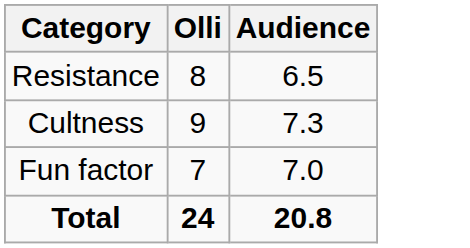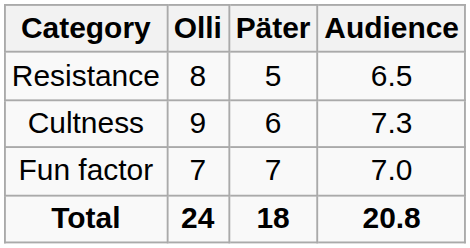 <table class="wikitable" style="text-align:center;">
 <tr>
 <th>Category</th>
 <th>Olli</th>
+<th>Päter</th>
 <th>Audience</th>
 </tr>
 <tr>
 <td>Resistance</td>
 <td>8</td>
+<td>5</td>
 <td>6.5</td>
 </tr>
 <tr>
 <td>Cultness</td>
 <td>9</td>
+<td>6</td>
 <td>7.3</td>
 </tr>
 <tr>
 <td>Fun factor</td>
+<td>7</td>
 <td>7</td>
 <td>7.0</td>
 </tr>
 <tr>
 <td><strong>Total</strong></td>
 <td><strong>24</strong></td>
+<td><strong>18</strong></td>
 <td><strong>20.8</strong></td>
 </tr>
 </table>
